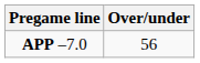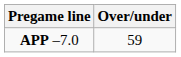 <table class="wikitable">
 <tr align="center">
 <th style=>Pregame line</th>
 <th style=>Over/under</th>
 </tr>
 <tr align="center">
 <td><strong>APP</strong> –7.0</td>
-<td>56</td>
+<td>59</td>
 </tr>
 </table>
